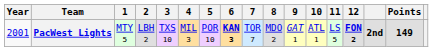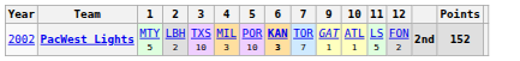 <table class="wikitable" style="text-align:center; font-size:85%">
 <tr>
 <th scope="col">Year</th>
 <th scope="col">Team</th>
 <th scope="col">1</th>
 <th scope="col">2</th>
 <th scope="col">3</th>
 <th scope="col">4</th>
 <th scope="col">5</th>
 <th scope="col">6</th>
 <th scope="col">7</th>
-<th scope="col">8</th>
 <th scope="col">9</th>
 <th scope="col">10</th>
 <th scope="col">11</th>
 <th scope="col">12</th>
 <th scope="col"></th>
 <th scope="col">Points</th>
 <th scope="col"></th>
 </tr>
 <tr>
-<td><a href='#'>2001</a></td>
+<td><a href='#'>2002</a></td>
 <th nowrap><a href='#'>PacWest Lights</a></th>
 <td style="background:#dfffdf;"><a href='#'>MTY</a><br><small>5</small></td>
 <td style="background:#dfdfdf;"><a href='#'>LBH</a><br><small>2</small></td>
 <td style="background:#efcfff;"><a href='#'>TXS</a><br><small>10</small></td>
 <td style="background:#ffdf9f;"><a href='#'>MIL</a><br><small>3</small></td>
 <td style="background:#efcfff;"><a href='#'>POR</a><br><small>10</small></td>
 <td style="background:#ffdf9f;"><strong><a href='#'>KAN</a><br><small>3</small></strong></td>
 <td style="background:#cfeaff;"><a href='#'>TOR</a><br><small>7</small></td>
-<td style="background:#dfdfdf;"><a href='#'>MDO</a><br><small>2</small></td>
 <td style="background:#ffffbf;"><em><a href='#'>GAT</a></em><br><small>1</small></td>
 <td style="background:#ffffbf;"><a href='#'>ATL</a><br><small>1</small></td>
 <td style="background:#dfffdf;"><a href='#'>LS</a><br><small>5</small></td>
-<td style="background:#dfdfdf;"><strong><a href='#'>FON</a><br><small>2</small></strong></td>
+<td style="background:#dfdfdf;"><a href='#'>FON</a><br><small>2</small></td>
 <td style="background:#dfdfdf;"><strong>2nd</strong></td>
-<td style="background:#dfdfdf;"><strong>149</strong></td>
+<td style="background:#dfdfdf;"><strong>152</strong></td>
 <th scope="row"></th>
 </tr>
 </table>
